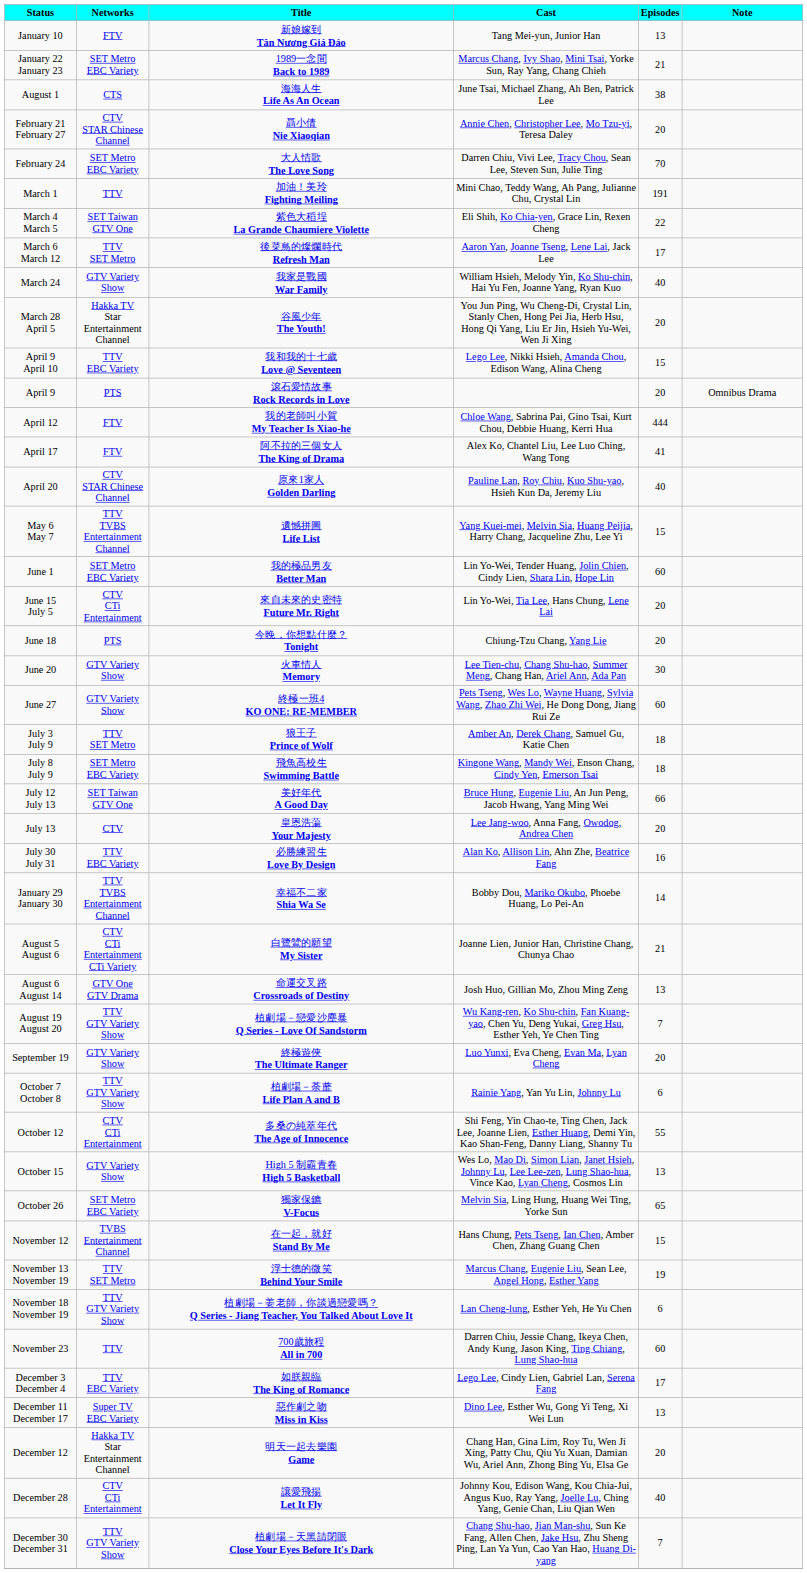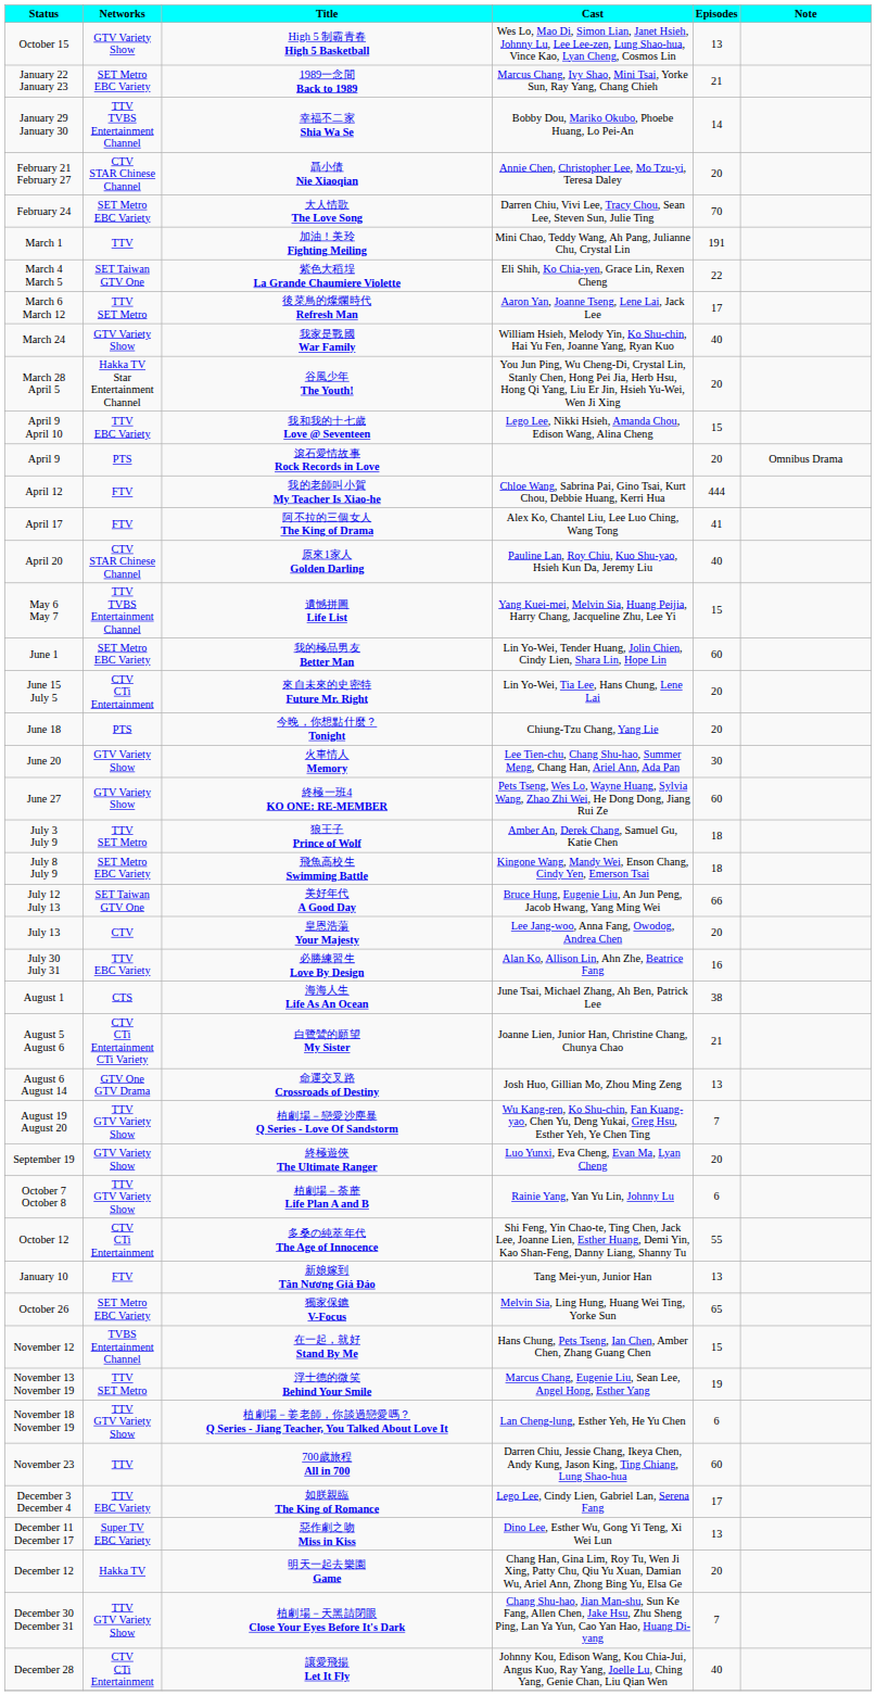 <table class="wikitable" style="text-align:center;">
 <tr>
 <th colspan="1" style="width:9%; background:aqua;">Status</th>
 <th colspan="1" style="width:9%; background:aqua;">Networks</th>
 <th colspan="1" style="width:38%; background:aqua;">Title</th>
 <th colspan="1" style="width:23%; background:aqua;">Cast</th>
 <th colspan="1" style="width:5%; background:aqua;">Episodes</th>
 <th colspan="1" style="width:15%; background:aqua;">Note</th>
 </tr>
 <tr>
-<td>January 10</td>
-<td><a href='#'>FTV</a></td>
-<td><a href='#'>新娘嫁到</a><br><strong><a href='#'>Tân Nương Giá Đáo</a></strong></td>
-<td>Tang Mei-yun, Junior Han</td>
+<td>October 15</td>
+<td><a href='#'>GTV Variety Show</a></td>
+<td><a href='#'>High 5 制霸青春</a><br><strong><a href='#'>High 5 Basketball</a></strong></td>
+<td>Wes Lo, <a href='#'>Mao Di</a>, <a href='#'>Simon Lian</a>, <a href='#'>Janet Hsieh</a>, <a href='#'>Johnny Lu</a>, <a href='#'>Lee Lee-zen</a>, <a href='#'>Lung Shao-hua</a>, Vince Kao, <a href='#'>Lyan Cheng</a>, Cosmos Lin</td>
 <td>13</td>
 <td></td>
 </tr>
 <tr>
 <td>January 22<br>January 23</td>
 <td><a href='#'>SET Metro</a><br><a href='#'>EBC Variety</a></td>
 <td><a href='#'>1989一念間</a><br><strong><a href='#'>Back to 1989</a></strong></td>
 <td><a href='#'>Marcus Chang</a>, <a href='#'>Ivy Shao</a>, <a href='#'>Mini Tsai</a>, Yorke Sun, Ray Yang, Chang Chieh</td>
 <td>21</td>
 <td></td>
 </tr>
 <tr>
-<td>August 1</td>
-<td><a href='#'>CTS</a><br></td>
-<td><a href='#'>海海人生</a><br><strong><a href='#'>Life As An Ocean</a></strong></td>
-<td>June Tsai, Michael Zhang, Ah Ben, Patrick Lee</td>
-<td>38</td>
+<td>January 29<br>January 30</td>
+<td><a href='#'>TTV</a><br><a href='#'>TVBS Entertainment Channel</a></td>
+<td><a href='#'>幸福不二家</a><br><strong><a href='#'>Shia Wa Se</a></strong></td>
+<td>Bobby Dou, <a href='#'>Mariko Okubo</a>, Phoebe Huang, Lo Pei-An</td>
+<td>14</td>
 <td></td>
 </tr>
 <tr>
 <td>February 21<br>February 27</td>
 <td><a href='#'>CTV</a><br><a href='#'>STAR Chinese Channel</a></td>
 <td><a href='#'>聶小倩</a><br><strong><a href='#'>Nie Xiaoqian</a></strong></td>
 <td><a href='#'>Annie Chen</a>, <a href='#'>Christopher Lee</a>, <a href='#'>Mo Tzu-yi</a>, Teresa Daley</td>
 <td>20</td>
 <td></td>
 </tr>
 <tr>
 <td>February 24</td>
 <td><a href='#'>SET Metro</a><br><a href='#'>EBC Variety</a></td>
 <td><a href='#'>大人情歌</a><br><strong><a href='#'>The Love Song</a></strong></td>
 <td>Darren Chiu, Vivi Lee, <a href='#'>Tracy Chou</a>, Sean Lee, Steven Sun, Julie Ting</td>
 <td>70</td>
 <td></td>
 </tr>
 <tr>
 <td>March 1</td>
 <td><a href='#'>TTV</a></td>
 <td><a href='#'>加油！美玲</a><br><strong><a href='#'>Fighting Meiling</a></strong></td>
 <td>Mini Chao, Teddy Wang, Ah Pang, Julianne Chu, Crystal Lin</td>
 <td>191</td>
 <td></td>
 </tr>
 <tr>
 <td>March 4<br>March 5</td>
 <td><a href='#'>SET Taiwan</a><br><a href='#'>GTV One</a></td>
 <td><a href='#'>紫色大稻埕</a><br><strong><a href='#'>La Grande Chaumiere Violette</a></strong></td>
 <td>Eli Shih, <a href='#'>Ko Chia-yen</a>, Grace Lin, Rexen Cheng</td>
 <td>22</td>
 <td></td>
 </tr>
 <tr>
 <td>March 6<br>March 12</td>
 <td><a href='#'>TTV</a><br><a href='#'>SET Metro</a></td>
 <td><a href='#'>後菜鳥的燦爛時代</a><br><strong><a href='#'>Refresh Man</a></strong></td>
 <td><a href='#'>Aaron Yan</a>, <a href='#'>Joanne Tseng</a>, <a href='#'>Lene Lai</a>, Jack Lee</td>
 <td>17</td>
 <td></td>
 </tr>
 <tr>
 <td>March 24</td>
 <td><a href='#'>GTV Variety Show</a></td>
 <td><a href='#'>我家是戰國</a><br><strong><a href='#'>War Family</a></strong></td>
 <td>William Hsieh, Melody Yin, <a href='#'>Ko Shu-chin</a>, Hai Yu Fen, Joanne Yang, Ryan Kuo</td>
 <td>40</td>
 <td></td>
 </tr>
 <tr>
 <td>March 28<br>April 5</td>
 <td><a href='#'>Hakka TV</a><br>Star Entertainment Channel</td>
 <td><a href='#'>谷風少年</a><br><strong><a href='#'>The Youth!</a></strong></td>
 <td>You Jun Ping, Wu Cheng-Di, Crystal Lin, Stanly Chen, Hong Pei Jia, Herb Hsu, Hong Qi Yang, Liu Er Jin, Hsieh Yu-Wei, Wen Ji Xing</td>
 <td>20</td>
 <td></td>
 </tr>
 <tr>
 <td>April 9<br>April 10</td>
 <td><a href='#'>TTV</a><br><a href='#'>EBC Variety</a></td>
 <td><a href='#'>我和我的十七歲</a><br><strong><a href='#'>Love @ Seventeen</a></strong></td>
 <td><a href='#'>Lego Lee</a>, Nikki Hsieh, <a href='#'>Amanda Chou</a>, Edison Wang, Alina Cheng</td>
 <td>15</td>
 <td></td>
 </tr>
 <tr>
 <td>April 9</td>
 <td><a href='#'>PTS</a></td>
 <td><a href='#'>滾石愛情故事</a><br><strong><a href='#'>Rock Records in Love</a></strong></td>
 <td></td>
 <td>20</td>
 <td>Omnibus Drama</td>
 </tr>
 <tr>
 <td>April 12</td>
 <td><a href='#'>FTV</a></td>
 <td><a href='#'>我的老師叫小賀</a><br><strong><a href='#'>My Teacher Is Xiao-he</a></strong></td>
 <td><a href='#'>Chloe Wang</a>, Sabrina Pai, Gino Tsai, Kurt Chou, Debbie Huang, Kerri Hua</td>
 <td>444</td>
 <td></td>
 </tr>
 <tr>
 <td>April 17</td>
 <td><a href='#'>FTV</a></td>
 <td><a href='#'>阿不拉的三個女人</a><br><strong><a href='#'>The King of Drama</a></strong></td>
 <td>Alex Ko, Chantel Liu, Lee Luo Ching, Wang Tong</td>
 <td>41</td>
 <td></td>
 </tr>
 <tr>
 <td>April 20</td>
 <td><a href='#'>CTV</a><br><a href='#'>STAR Chinese Channel</a></td>
 <td><a href='#'>原來1家人</a><br><strong><a href='#'>Golden Darling</a></strong></td>
 <td><a href='#'>Pauline Lan</a>, <a href='#'>Roy Chiu</a>, <a href='#'>Kuo Shu-yao</a>, Hsieh Kun Da, Jeremy Liu</td>
 <td>40</td>
 <td></td>
 </tr>
 <tr>
 <td>May 6<br>May 7</td>
 <td><a href='#'>TTV</a><br><a href='#'>TVBS Entertainment Channel</a></td>
 <td><a href='#'>遺憾拼圖</a><br><strong><a href='#'>Life List</a></strong></td>
 <td><a href='#'>Yang Kuei-mei</a>, <a href='#'>Melvin Sia</a>, <a href='#'>Huang Peijia</a>, Harry Chang, Jacqueline Zhu, Lee Yi</td>
 <td>15</td>
 <td></td>
 </tr>
 <tr>
 <td>June 1</td>
 <td><a href='#'>SET Metro</a><br><a href='#'>EBC Variety</a></td>
 <td><a href='#'>我的極品男友</a><br><strong><a href='#'>Better Man</a></strong></td>
 <td>Lin Yo-Wei, Tender Huang, <a href='#'>Jolin Chien</a>, Cindy Lien, <a href='#'>Shara Lin</a>, <a href='#'>Hope Lin</a></td>
 <td>60</td>
 <td></td>
 </tr>
 <tr>
 <td>June 15<br>July 5</td>
 <td><a href='#'>CTV</a><br><a href='#'>CTi Entertainment</a></td>
 <td><a href='#'>來自未來的史密特</a><br><strong><a href='#'>Future Mr. Right</a></strong></td>
 <td>Lin Yo-Wei, <a href='#'>Tia Lee</a>, Hans Chung, <a href='#'>Lene Lai</a></td>
 <td>20</td>
 <td></td>
 </tr>
 <tr>
 <td>June 18</td>
 <td><a href='#'>PTS</a></td>
 <td><a href='#'>今晚，你想點什麼？</a><br><strong><a href='#'>Tonight</a></strong></td>
 <td>Chiung-Tzu Chang, <a href='#'>Yang Lie</a></td>
 <td>20</td>
 <td></td>
 </tr>
 <tr>
 <td>June 20</td>
 <td><a href='#'>GTV Variety Show</a></td>
 <td><a href='#'>火車情人</a><br><strong><a href='#'>Memory</a></strong></td>
 <td><a href='#'>Lee Tien-chu</a>, <a href='#'>Chang Shu-hao</a>, <a href='#'>Summer Meng</a>, Chang Han, <a href='#'>Ariel Ann</a>, <a href='#'>Ada Pan</a></td>
 <td>30</td>
 <td></td>
 </tr>
 <tr>
 <td>June 27</td>
 <td><a href='#'>GTV Variety Show</a></td>
 <td><a href='#'>終極一班4</a><br><strong><a href='#'>KO ONE: RE-MEMBER</a></strong></td>
 <td><a href='#'>Pets Tseng</a>, <a href='#'>Wes Lo</a>, <a href='#'>Wayne Huang</a>, <a href='#'>Sylvia Wang</a>, <a href='#'>Zhao Zhi Wei</a>, He Dong Dong, Jiang Rui Ze</td>
 <td>60</td>
 <td></td>
 </tr>
 <tr>
 <td>July 3<br>July 9</td>
 <td><a href='#'>TTV</a><br><a href='#'>SET Metro</a></td>
 <td><a href='#'>狼王子</a><br><strong><a href='#'>Prince of Wolf</a></strong></td>
 <td><a href='#'>Amber An</a>, <a href='#'>Derek Chang</a>, Samuel Gu, Katie Chen</td>
 <td>18</td>
 <td></td>
 </tr>
 <tr>
 <td>July 8<br>July 9</td>
 <td><a href='#'>SET Metro</a><br><a href='#'>EBC Variety</a></td>
 <td><a href='#'>飛魚高校生</a><br><strong><a href='#'>Swimming Battle</a></strong></td>
 <td><a href='#'>Kingone Wang</a>, <a href='#'>Mandy Wei</a>, Enson Chang, <a href='#'>Cindy Yen</a>, <a href='#'>Emerson Tsai</a></td>
 <td>18</td>
 <td></td>
 </tr>
 <tr>
 <td>July 12<br>July 13</td>
 <td><a href='#'>SET Taiwan</a><br><a href='#'>GTV One</a></td>
 <td><a href='#'>美好年代</a><br><strong><a href='#'>A Good Day</a></strong></td>
 <td><a href='#'>Bruce Hung</a>, <a href='#'>Eugenie Liu</a>, An Jun Peng, Jacob Hwang, Yang Ming Wei</td>
 <td>66</td>
 <td></td>
 </tr>
 <tr>
 <td>July 13</td>
 <td><a href='#'>CTV</a></td>
 <td><a href='#'>皇恩浩蕩</a><br><strong><a href='#'>Your Majesty</a></strong></td>
 <td><a href='#'>Lee Jang-woo</a>, Anna Fang, <a href='#'>Owodog</a>, <a href='#'>Andrea Chen</a></td>
 <td>20</td>
 <td></td>
 </tr>
 <tr>
 <td>July 30<br>July 31</td>
 <td><a href='#'>TTV</a><br><a href='#'>EBC Variety</a></td>
 <td><a href='#'>必勝練習生</a><br><strong><a href='#'>Love By Design</a></strong></td>
 <td><a href='#'>Alan Ko</a>, <a href='#'>Allison Lin</a>, Ahn Zhe, <a href='#'>Beatrice Fang</a></td>
 <td>16</td>
 <td></td>
 </tr>
 <tr>
-<td>January 29<br>January 30</td>
-<td><a href='#'>TTV</a><br><a href='#'>TVBS Entertainment Channel</a></td>
-<td><a href='#'>幸福不二家</a><br><strong><a href='#'>Shia Wa Se</a></strong></td>
-<td>Bobby Dou, <a href='#'>Mariko Okubo</a>, Phoebe Huang, Lo Pei-An</td>
-<td>14</td>
+<td>August 1</td>
+<td><a href='#'>CTS</a><br></td>
+<td><a href='#'>海海人生</a><br><strong><a href='#'>Life As An Ocean</a></strong></td>
+<td>June Tsai, Michael Zhang, Ah Ben, Patrick Lee</td>
+<td>38</td>
 <td></td>
 </tr>
 <tr>
 <td>August 5<br>August 6</td>
 <td><a href='#'>CTV</a><br><a href='#'>CTi Entertainment</a><br><a href='#'>CTi Variety</a></td>
 <td><a href='#'>白鷺鷥的願望</a><br><strong><a href='#'>My Sister</a></strong></td>
 <td>Joanne Lien, Junior Han, Christine Chang, Chunya Chao</td>
 <td>21</td>
 <td></td>
 </tr>
 <tr>
 <td>August 6<br>August 14</td>
 <td><a href='#'>GTV One</a><br><a href='#'>GTV Drama</a></td>
 <td><a href='#'>命運交叉路</a><br><strong><a href='#'>Crossroads of Destiny</a></strong></td>
 <td>Josh Huo, Gillian Mo, Zhou Ming Zeng</td>
 <td>13</td>
 <td></td>
 </tr>
 <tr>
 <td>August 19<br>August 20</td>
 <td><a href='#'>TTV</a><br><a href='#'>GTV Variety Show</a></td>
 <td><a href='#'>植劇場－戀愛沙塵暴</a><br><strong><a href='#'>Q Series - Love Of Sandstorm</a></strong></td>
 <td><a href='#'>Wu Kang-ren</a>, <a href='#'>Ko Shu-chin</a>, <a href='#'>Fan Kuang-yao</a>, Chen Yu, Deng Yukai, <a href='#'>Greg Hsu</a>, Esther Yeh, Ye Chen Ting</td>
 <td>7</td>
 <td></td>
 </tr>
 <tr>
 <td>September 19</td>
 <td><a href='#'>GTV Variety Show</a></td>
 <td><a href='#'>終極遊俠</a><br><strong><a href='#'>The Ultimate Ranger</a></strong></td>
 <td><a href='#'>Luo Yunxi</a>, Eva Cheng, <a href='#'>Evan Ma</a>, <a href='#'>Lyan Cheng</a></td>
 <td>20</td>
 <td></td>
 </tr>
 <tr>
 <td>October 7<br>October 8</td>
 <td><a href='#'>TTV</a><br><a href='#'>GTV Variety Show</a></td>
 <td><a href='#'>植劇場－荼蘼</a><br><strong><a href='#'>Life Plan A and B</a></strong></td>
 <td><a href='#'>Rainie Yang</a>, Yan Yu Lin, <a href='#'>Johnny Lu</a></td>
 <td>6</td>
 <td></td>
 </tr>
 <tr>
 <td>October 12</td>
 <td><a href='#'>CTV</a><br><a href='#'>CTi Entertainment</a></td>
 <td><a href='#'>多桑の純萃年代</a><br><strong><a href='#'>The Age of Innocence</a></strong></td>
 <td>Shi Feng, Yin Chao-te, Ting Chen, Jack Lee, Joanne Lien, <a href='#'>Esther Huang</a>, Demi Yin, Kao Shan-Feng, Danny Liang, Shanny Tu</td>
 <td>55</td>
 <td></td>
 </tr>
 <tr>
-<td>October 15</td>
-<td><a href='#'>GTV Variety Show</a></td>
-<td><a href='#'>High 5 制霸青春</a><br><strong><a href='#'>High 5 Basketball</a></strong></td>
-<td>Wes Lo, <a href='#'>Mao Di</a>, <a href='#'>Simon Lian</a>, <a href='#'>Janet Hsieh</a>, <a href='#'>Johnny Lu</a>, <a href='#'>Lee Lee-zen</a>, <a href='#'>Lung Shao-hua</a>, Vince Kao, <a href='#'>Lyan Cheng</a>, Cosmos Lin</td>
+<td>January 10</td>
+<td><a href='#'>FTV</a></td>
+<td><a href='#'>新娘嫁到</a><br><strong><a href='#'>Tân Nương Giá Đáo</a></strong></td>
+<td>Tang Mei-yun, Junior Han</td>
 <td>13</td>
 <td></td>
 </tr>
 <tr>
 <td>October 26</td>
 <td><a href='#'>SET Metro</a><br><a href='#'>EBC Variety</a></td>
 <td><a href='#'>獨家保鑣</a><br><strong><a href='#'>V-Focus</a></strong></td>
 <td><a href='#'>Melvin Sia</a>, Ling Hung, Huang Wei Ting, Yorke Sun</td>
 <td>65</td>
 <td></td>
 </tr>
 <tr>
 <td>November 12</td>
 <td><a href='#'>TVBS Entertainment Channel</a></td>
 <td><a href='#'>在一起，就好</a><br><strong><a href='#'>Stand By Me</a></strong></td>
 <td>Hans Chung, <a href='#'>Pets Tseng</a>, <a href='#'>Ian Chen</a>, Amber Chen, Zhang Guang Chen</td>
 <td>15</td>
 <td></td>
 </tr>
 <tr>
 <td>November 13<br>November 19</td>
 <td><a href='#'>TTV</a><br><a href='#'>SET Metro</a></td>
 <td><a href='#'>浮士德的微笑</a><br><strong><a href='#'>Behind Your Smile</a></strong></td>
 <td><a href='#'>Marcus Chang</a>, <a href='#'>Eugenie Liu</a>, Sean Lee, <a href='#'>Angel Hong</a>, <a href='#'>Esther Yang</a></td>
 <td>19</td>
 <td></td>
 </tr>
 <tr>
 <td>November 18<br>November 19</td>
 <td><a href='#'>TTV</a><br><a href='#'>GTV Variety Show</a></td>
 <td><a href='#'>植劇場－姜老師，你談過戀愛嗎？</a><br><strong><a href='#'>Q Series - Jiang Teacher, You Talked About Love It</a></strong></td>
 <td><a href='#'>Lan Cheng-lung</a>, Esther Yeh, He Yu Chen</td>
 <td>6</td>
 <td></td>
 </tr>
 <tr>
 <td>November 23</td>
 <td><a href='#'>TTV</a></td>
 <td><a href='#'>700歲旅程</a><br><strong><a href='#'>All in 700</a></strong></td>
 <td>Darren Chiu, Jessie Chang, Ikeya Chen, Andy Kung, Jason King, <a href='#'>Ting Chiang</a>, <a href='#'>Lung Shao-hua</a></td>
 <td>60</td>
 <td></td>
 </tr>
 <tr>
 <td>December 3<br>December 4</td>
 <td><a href='#'>TTV</a><br><a href='#'>EBC Variety</a></td>
 <td><a href='#'>如朕親臨</a><br><strong><a href='#'>The King of Romance</a></strong></td>
 <td><a href='#'>Lego Lee</a>, Cindy Lien, Gabriel Lan, <a href='#'>Serena Fang</a></td>
 <td>17</td>
 <td></td>
 </tr>
 <tr>
 <td>December 11<br>December 17</td>
 <td><a href='#'>Super TV</a><br><a href='#'>EBC Variety</a></td>
 <td><a href='#'>惡作劇之吻</a><br><strong><a href='#'>Miss in Kiss</a></strong></td>
 <td><a href='#'>Dino Lee</a>, Esther Wu, Gong Yi Teng, Xi Wei Lun</td>
 <td>13</td>
 <td></td>
 </tr>
 <tr>
 <td>December 12</td>
-<td><a href='#'>Hakka TV</a><br>Star Entertainment Channel</td>
+<td><a href='#'>Hakka TV</a></td>
 <td><a href='#'>明天一起去樂園</a><br><strong><a href='#'>Game</a></strong></td>
 <td>Chang Han, Gina Lim, Roy Tu, Wen Ji Xing, Patty Chu, Qiu Yu Xuan, Damian Wu, Ariel Ann, Zhong Bing Yu, Elsa Ge</td>
 <td>20</td>
+<td></td>
+</tr>
+<tr>
+<td>December 30<br>December 31</td>
+<td><a href='#'>TTV</a><br><a href='#'>GTV Variety Show</a></td>
+<td><a href='#'>植劇場－天黑請閉眼</a><br><strong><a href='#'>Close Your Eyes Before It's Dark</a></strong></td>
+<td><a href='#'>Chang Shu-hao</a>, <a href='#'>Jian Man-shu</a>, Sun Ke Fang, Allen Chen, <a href='#'>Jake Hsu</a>, Zhu Sheng Ping, Lan Ya Yun, Cao Yan Hao, <a href='#'>Huang Di-yang</a></td>
+<td>7</td>
 <td></td>
 </tr>
 <tr>
 <td>December 28</td>
 <td><a href='#'>CTV</a><br><a href='#'>CTi Entertainment</a></td>
 <td><a href='#'>讓愛飛揚</a><br><strong><a href='#'>Let It Fly</a></strong></td>
 <td>Johnny Kou, Edison Wang, Kou Chia-Jui, Angus Kuo, Ray Yang, <a href='#'>Joelle Lu</a>, Ching Yang, Genie Chan, Liu Qian Wen</td>
 <td>40</td>
 <td></td>
 </tr>
 <tr>
-<td>December 30<br>December 31</td>
-<td><a href='#'>TTV</a><br><a href='#'>GTV Variety Show</a></td>
-<td><a href='#'>植劇場－天黑請閉眼</a><br><strong><a href='#'>Close Your Eyes Before It's Dark</a></strong></td>
-<td><a href='#'>Chang Shu-hao</a>, <a href='#'>Jian Man-shu</a>, Sun Ke Fang, Allen Chen, <a href='#'>Jake Hsu</a>, Zhu Sheng Ping, Lan Ya Yun, Cao Yan Hao, <a href='#'>Huang Di-yang</a></td>
-<td>7</td>
-<td></td>
-</tr>
-<tr>
 </tr>
 </table>
